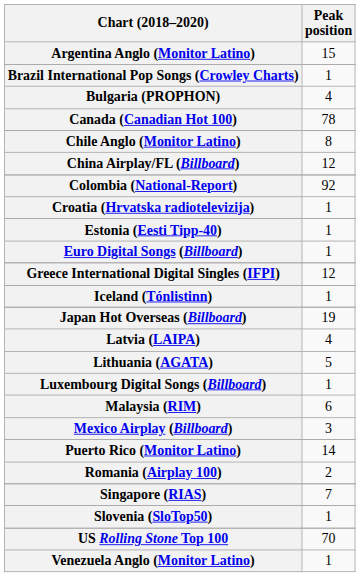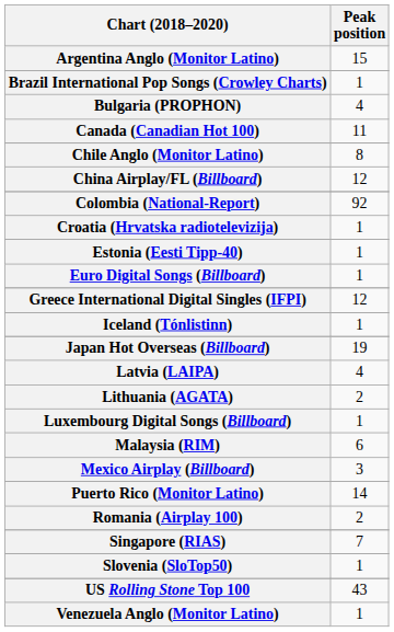 <table class="wikitable sortable plainrowheaders" style="text-align:center">
 <tr>
 <th scope="col">Chart (2018–2020)</th>
 <th scope="col">Peak<br>position</th>
 </tr>
 <tr>
 <th scope="row">Argentina Anglo (<a href='#'>Monitor Latino</a>)</th>
 <td>15</td>
 </tr>
 <tr>
 </tr>
 <tr>
 </tr>
 <tr>
 </tr>
 <tr>
 </tr>
 <tr>
 <th scope="row">Brazil International Pop Songs (<a href='#'>Crowley Charts</a>)</th>
 <td>1</td>
 </tr>
 <tr>
 <th scope="row">Bulgaria (PROPHON)</th>
 <td>4</td>
 </tr>
 <tr>
 <th scope="row">Canada (<a href='#'>Canadian Hot 100</a>)</th>
-<td>78</td>
+<td>11</td>
 </tr>
 <tr>
 </tr>
 <tr>
 </tr>
 <tr>
 </tr>
 <tr>
 <th scope="row">Chile Anglo (<a href='#'>Monitor Latino</a>)</th>
 <td>8</td>
 </tr>
 <tr>
 <th scope="row">China Airplay/FL (<em><a href='#'>Billboard</a></em>)</th>
 <td>12</td>
 </tr>
 <tr>
 </tr>
 <tr>
 <th scope="row">Colombia (<a href='#'>National-Report</a>)</th>
 <td>92</td>
 </tr>
 <tr>
 <th scope="row">Croatia (<a href='#'>Hrvatska radiotelevizija</a>)</th>
 <td>1</td>
 </tr>
 <tr>
 </tr>
 <tr>
 </tr>
 <tr>
 <th scope="row">Estonia (<a href='#'>Eesti Tipp-40</a>)</th>
 <td>1</td>
 </tr>
 <tr>
 <th scope="row"><a href='#'>Euro Digital Songs</a> (<em><a href='#'>Billboard</a></em>)</th>
 <td>1</td>
 </tr>
 <tr>
 </tr>
 <tr>
 </tr>
 <tr>
 </tr>
 <tr>
 </tr>
 <tr>
 <th scope="row">Greece International Digital Singles (<a href='#'>IFPI</a>)</th>
 <td>12</td>
 </tr>
 <tr>
 </tr>
 <tr>
 </tr>
 <tr>
 </tr>
 <tr>
 </tr>
 <tr>
 <th scope="row">Iceland (<a href='#'>Tónlistinn</a>)</th>
 <td>1</td>
 </tr>
 <tr>
 </tr>
 <tr>
 </tr>
 <tr>
 <th scope="row">Japan Hot Overseas (<em><a href='#'>Billboard</a></em>)</th>
 <td>19</td>
 </tr>
 <tr>
 <th scope="row">Latvia (<a href='#'>LAIPA</a>)</th>
 <td>4</td>
 </tr>
 <tr>
 <th scope="row">Lithuania (<a href='#'>AGATA</a>)</th>
-<td>5</td>
+<td>2</td>
 </tr>
 <tr>
 <th scope="row">Luxembourg Digital Songs (<em><a href='#'>Billboard</a></em>)</th>
 <td>1</td>
 </tr>
 <tr>
 <th scope="row">Malaysia (<a href='#'>RIM</a>)</th>
 <td>6</td>
 </tr>
 <tr>
 <th scope="row"><a href='#'>Mexico Airplay</a> (<em><a href='#'>Billboard</a></em>)</th>
 <td>3</td>
 </tr>
 <tr>
 </tr>
 <tr>
 </tr>
 <tr>
 </tr>
 <tr>
 </tr>
 <tr>
 </tr>
 <tr>
 </tr>
 <tr>
 <th scope="row">Puerto Rico (<a href='#'>Monitor Latino</a>)</th>
 <td>14</td>
 </tr>
 <tr>
 <th scope="row">Romania (<a href='#'>Airplay 100</a>)</th>
 <td>2</td>
 </tr>
 <tr>
 </tr>
 <tr>
 </tr>
 <tr>
 <th scope="row">Singapore (<a href='#'>RIAS</a>)</th>
 <td>7</td>
 </tr>
 <tr>
 </tr>
 <tr>
 </tr>
 <tr>
 <th scope="row">Slovenia (<a href='#'>SloTop50</a>)</th>
 <td>1</td>
 </tr>
 <tr>
 </tr>
 <tr>
 </tr>
 <tr>
 </tr>
 <tr>
 </tr>
 <tr>
 </tr>
 <tr>
 </tr>
 <tr>
 </tr>
 <tr>
 </tr>
 <tr>
 </tr>
 <tr>
 </tr>
 <tr>
 </tr>
 <tr>
 <th scope="row">US <a href='#'><em>Rolling Stone</em> Top 100</a></th>
-<td>70</td>
+<td>43</td>
 </tr>
 <tr>
 <th scope="row">Venezuela Anglo (<a href='#'>Monitor Latino</a>)</th>
 <td>1</td>
 </tr>
 </table>
